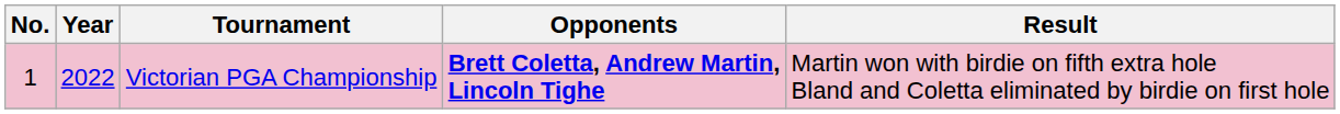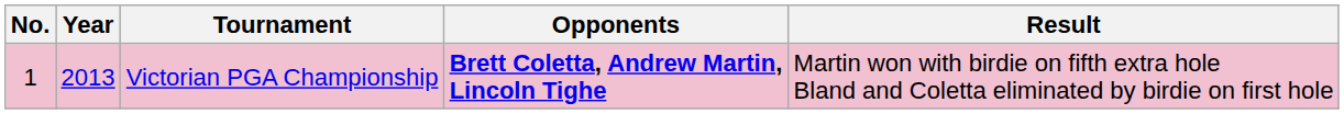 <table class="wikitable" style="font-size:95%;">
 <tr>
 <th>No.</th>
 <th>Year</th>
 <th>Tournament</th>
 <th>Opponents</th>
 <th>Result</th>
 </tr>
 <tr style="background:#F2C1D1;">
 <td align=center>1</td>
-<td><a href='#'>2022</a></td>
+<td><a href='#'>2013</a></td>
 <td><a href='#'>Victorian PGA Championship</a></td>
 <td><strong> <a href='#'>Brett Coletta</a>,  <a href='#'>Andrew Martin</a>,<br> <a href='#'>Lincoln Tighe</a></strong></td>
 <td>Martin won with birdie on fifth extra hole<br>Bland and Coletta eliminated by birdie on first hole</td>
 </tr>
 </table>
